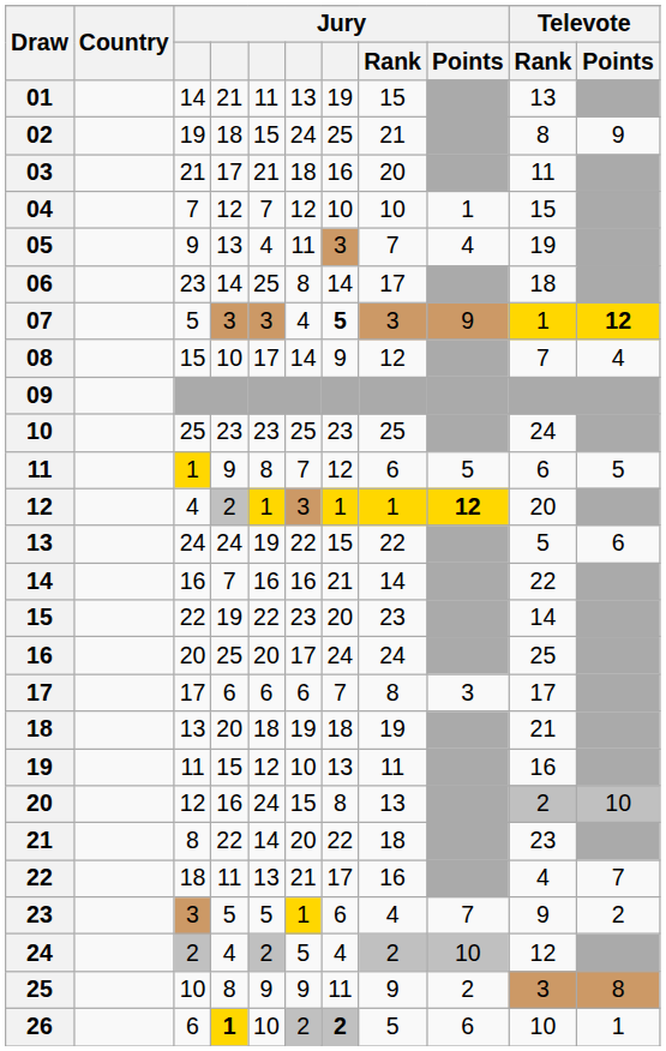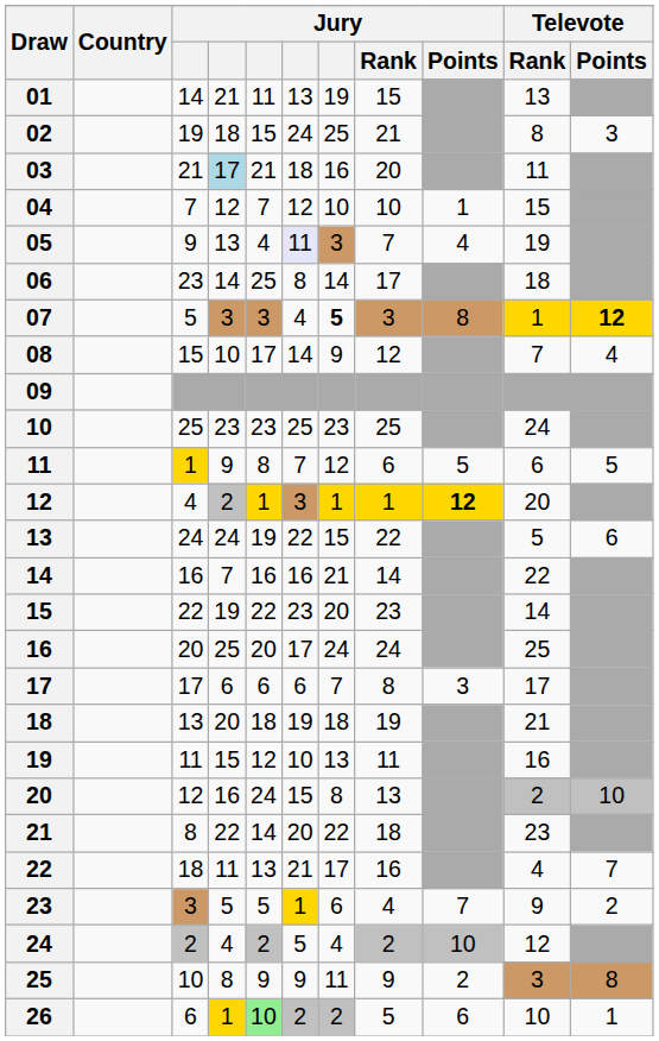 <table class="sortable wikitable collapsible plainrowheaders" style="text-align:center;">
 <tr>
 </tr>
 <tr>
 <th scope="col" rowspan="2">Draw</th>
 <th scope="col" rowspan="2">Country</th>
 <th scope="col" colspan="7">Jury</th>
 <th scope="col" colspan="2">Televote</th>
 </tr>
 <tr>
 <th scope="col"><small></small></th>
 <th scope="col"><small></small></th>
 <th scope="col"><small></small></th>
 <th scope="col"><small></small></th>
 <th scope="col"><small></small></th>
 <th scope="col">Rank</th>
 <th scope="col">Points</th>
 <th scope="col">Rank</th>
 <th scope="col">Points</th>
 </tr>
 <tr>
 <th scope="row" style="text-align:center;">01</th>
 <td style="text-align:left;"></td>
 <td>14</td>
 <td>21</td>
 <td>11</td>
 <td>13</td>
 <td>19</td>
 <td>15</td>
 <td style="background:#AAAAAA;"></td>
 <td>13</td>
 <td style="background:#AAAAAA;"></td>
 </tr>
 <tr>
 <th scope="row" style="text-align:center;">02</th>
 <td style="text-align:left;"></td>
 <td>19</td>
 <td>18</td>
 <td>15</td>
 <td>24</td>
 <td>25</td>
 <td>21</td>
 <td style="background:#AAAAAA;"></td>
 <td>8</td>
-<td>9</td>
+<td>3</td>
 </tr>
 <tr>
 <th scope="row" style="text-align:center;">03</th>
 <td style="text-align:left;"></td>
 <td>21</td>
-<td>17</td>
+<td style="background: lightblue;">17</td>
 <td>21</td>
 <td>18</td>
 <td>16</td>
 <td>20</td>
 <td style="background:#AAAAAA;"></td>
 <td>11</td>
 <td style="background:#AAAAAA;"></td>
 </tr>
 <tr>
 <th scope="row" style="text-align:center;">04</th>
 <td style="text-align:left;"></td>
 <td>7</td>
 <td>12</td>
 <td>7</td>
 <td>12</td>
 <td>10</td>
 <td>10</td>
 <td>1</td>
 <td>15</td>
 <td style="background:#AAAAAA;"></td>
 </tr>
 <tr>
 <th scope="row" style="text-align:center;">05</th>
 <td style="text-align:left;"></td>
 <td>9</td>
 <td>13</td>
 <td>4</td>
-<td>11</td>
+<td style="background: lavender;">11</td>
 <td style="background:#CC9966;">3</td>
 <td>7</td>
 <td>4</td>
 <td>19</td>
 <td style="background:#AAAAAA;"></td>
 </tr>
 <tr>
 <th scope="row" style="text-align:center;">06</th>
 <td style="text-align:left;"></td>
 <td>23</td>
 <td>14</td>
 <td>25</td>
 <td>8</td>
 <td>14</td>
 <td>17</td>
 <td style="background:#AAAAAA;"></td>
 <td>18</td>
 <td style="background:#AAAAAA;"></td>
 </tr>
 <tr>
 <th scope="row" style="text-align:center;">07</th>
 <td style="text-align:left;"></td>
 <td>5</td>
 <td style="background:#CC9966;">3</td>
 <td style="background:#CC9966;">3</td>
 <td>4</td>
 <td><strong>5</strong></td>
 <td style="background:#CC9966;">3</td>
-<td style="background:#CC9966;">9</td>
+<td style="background:#CC9966;">8</td>
 <td style="background:gold;">1</td>
 <td style="background:gold;"><strong>12</strong></td>
 </tr>
 <tr>
 <th scope="row" style="text-align:center;">08</th>
 <td style="text-align:left;"></td>
 <td>15</td>
 <td>10</td>
 <td>17</td>
 <td>14</td>
 <td>9</td>
 <td>12</td>
 <td style="background:#AAAAAA;"></td>
 <td>7</td>
 <td>4</td>
 </tr>
 <tr class="sortbottom">
 <th scope="row" style="text-align:center;">09</th>
 <td style="text-align:left;"></td>
 <td style="background:#AAAAAA;"></td>
 <td style="background:#AAAAAA;"></td>
 <td style="background:#AAAAAA;"></td>
 <td style="background:#AAAAAA;"></td>
 <td style="background:#AAAAAA;"></td>
 <td style="background:#AAAAAA;"></td>
 <td style="background:#AAAAAA;"></td>
 <td style="background:#AAAAAA;"></td>
 <td style="background:#AAAAAA;"></td>
 </tr>
 <tr>
 <th scope="row" style="text-align:center;">10</th>
 <td style="text-align:left;"></td>
 <td>25</td>
 <td>23</td>
 <td>23</td>
 <td>25</td>
 <td>23</td>
 <td>25</td>
 <td style="background:#AAAAAA;"></td>
 <td>24</td>
 <td style="background:#AAAAAA;"></td>
 </tr>
 <tr>
 <th scope="row" style="text-align:center;">11</th>
 <td style="text-align:left;"></td>
 <td style="background:gold;">1</td>
 <td>9</td>
 <td>8</td>
 <td>7</td>
 <td>12</td>
 <td>6</td>
 <td>5</td>
 <td>6</td>
 <td>5</td>
 </tr>
 <tr>
 <th scope="row" style="text-align:center;">12</th>
 <td style="text-align:left;"></td>
 <td>4</td>
 <td style="background:silver;">2</td>
 <td style="background:gold;">1</td>
 <td style="background:#CC9966;">3</td>
 <td style="background:gold;">1</td>
 <td style="background:gold;">1</td>
 <td style="background:gold;"><strong>12</strong></td>
 <td>20</td>
 <td style="background:#AAAAAA;"></td>
 </tr>
 <tr>
 <th scope="row" style="text-align:center;">13</th>
 <td style="text-align:left;"></td>
 <td>24</td>
 <td>24</td>
 <td>19</td>
 <td>22</td>
 <td>15</td>
 <td>22</td>
 <td style="background:#AAAAAA;"></td>
 <td>5</td>
 <td>6</td>
 </tr>
 <tr>
 <th scope="row" style="text-align:center;">14</th>
 <td style="text-align:left;"></td>
 <td>16</td>
 <td>7</td>
 <td>16</td>
 <td>16</td>
 <td>21</td>
 <td>14</td>
 <td style="background:#AAAAAA;"></td>
 <td>22</td>
 <td style="background:#AAAAAA;"></td>
 </tr>
 <tr>
 <th scope="row" style="text-align:center;">15</th>
 <td style="text-align:left;"></td>
 <td>22</td>
 <td>19</td>
 <td>22</td>
 <td>23</td>
 <td>20</td>
 <td>23</td>
 <td style="background:#AAAAAA;"></td>
 <td>14</td>
 <td style="background:#AAAAAA;"></td>
 </tr>
 <tr>
 <th scope="row" style="text-align:center;">16</th>
 <td style="text-align:left;"></td>
 <td>20</td>
 <td>25</td>
 <td>20</td>
 <td>17</td>
 <td>24</td>
 <td>24</td>
 <td style="background:#AAAAAA;"></td>
 <td>25</td>
 <td style="background:#AAAAAA;"></td>
 </tr>
 <tr>
 <th scope="row" style="text-align:center;">17</th>
 <td style="text-align:left;"></td>
 <td>17</td>
 <td>6</td>
 <td>6</td>
 <td>6</td>
 <td>7</td>
 <td>8</td>
 <td>3</td>
 <td>17</td>
 <td style="background:#AAAAAA;"></td>
 </tr>
 <tr>
 <th scope="row" style="text-align:center;">18</th>
 <td style="text-align:left;"></td>
 <td>13</td>
 <td>20</td>
 <td>18</td>
 <td>19</td>
 <td>18</td>
 <td>19</td>
 <td style="background:#AAAAAA;"></td>
 <td>21</td>
 <td style="background:#AAAAAA;"></td>
 </tr>
 <tr>
 <th scope="row" style="text-align:center;">19</th>
 <td style="text-align:left;"></td>
 <td>11</td>
 <td>15</td>
 <td>12</td>
 <td>10</td>
 <td>13</td>
 <td>11</td>
 <td style="background:#AAAAAA;"></td>
 <td>16</td>
 <td style="background:#AAAAAA;"></td>
 </tr>
 <tr>
 <th scope="row" style="text-align:center;">20</th>
 <td style="text-align:left;"></td>
 <td>12</td>
 <td>16</td>
 <td>24</td>
 <td>15</td>
 <td>8</td>
 <td>13</td>
 <td style="background:#AAAAAA;"></td>
 <td style="background:silver;">2</td>
 <td style="background:silver;">10</td>
 </tr>
 <tr>
 <th scope="row" style="text-align:center;">21</th>
 <td style="text-align:left;"></td>
 <td>8</td>
 <td>22</td>
 <td>14</td>
 <td>20</td>
 <td>22</td>
 <td>18</td>
 <td style="background:#AAAAAA;"></td>
 <td>23</td>
 <td style="background:#AAAAAA;"></td>
 </tr>
 <tr>
 <th scope="row" style="text-align:center;">22</th>
 <td style="text-align:left;"></td>
 <td>18</td>
 <td>11</td>
 <td>13</td>
 <td>21</td>
 <td>17</td>
 <td>16</td>
 <td style="background:#AAAAAA;"></td>
 <td>4</td>
 <td>7</td>
 </tr>
 <tr>
 <th scope="row" style="text-align:center;">23</th>
 <td style="text-align:left;"></td>
 <td style="background:#CC9966;">3</td>
 <td>5</td>
 <td>5</td>
 <td style="background:gold;">1</td>
 <td>6</td>
 <td>4</td>
 <td>7</td>
 <td>9</td>
 <td>2</td>
 </tr>
 <tr>
 <th scope="row" style="text-align:center;">24</th>
 <td style="text-align:left;"></td>
 <td style="background:silver;">2</td>
 <td>4</td>
 <td style="background:silver;">2</td>
 <td>5</td>
 <td>4</td>
 <td style="background:silver;">2</td>
 <td style="background:silver;">10</td>
 <td>12</td>
 <td style="background:#AAAAAA;"></td>
 </tr>
 <tr>
 <th scope="row" style="text-align:center;">25</th>
 <td style="text-align:left;"></td>
 <td>10</td>
 <td>8</td>
 <td>9</td>
 <td>9</td>
 <td>11</td>
 <td>9</td>
 <td>2</td>
 <td style="background:#CC9966;">3</td>
 <td style="background:#CC9966;">8</td>
 </tr>
 <tr>
 <th scope="row" style="text-align:center;">26</th>
 <td style="text-align:left;"></td>
 <td>6</td>
-<td style="background:gold;"><strong>1</strong></td>
-<td>10</td>
+<td style="background:gold;">1</td>
+<td style="background: lightgreen;">10</td>
 <td style="background:silver;">2</td>
-<td style="background:silver;"><strong>2</strong></td>
+<td style="background:silver;">2</td>
 <td>5</td>
 <td>6</td>
 <td>10</td>
 <td>1</td>
 </tr>
 </table>
